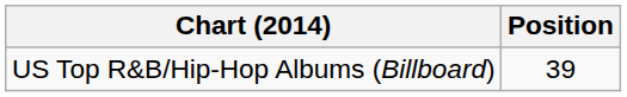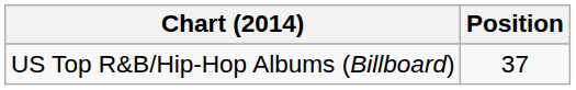 <table class="wikitable">
 <tr>
 <th scope="col">Chart (2014)</th>
 <th scope="col">Position</th>
 </tr>
 <tr>
 <td>US Top R&B/Hip-Hop Albums (<em>Billboard</em>)</td>
-<td style="text-align:center">39</td>
+<td style="text-align:center">37</td>
 </tr>
 </table>
